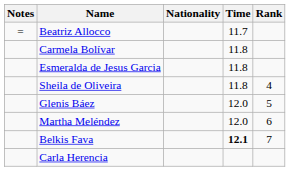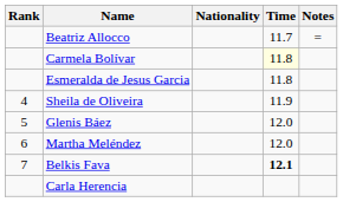 <table class="wikitable sortable" style="text-align:center">
 <tr>
-<th>Notes</th>
+<th>Rank</th>
 <th>Name</th>
 <th>Nationality</th>
 <th>Time</th>
-<th>Rank</th>
+<th>Notes</th>
 </tr>
 <tr>
-<td>=</td>
+<td></td>
 <td align=left><a href='#'>Beatriz Allocco</a></td>
 <td align=left></td>
 <td>11.7</td>
-<td></td>
+<td>=</td>
 </tr>
 <tr>
 <td></td>
 <td align=left><a href='#'>Carmela Bolívar</a></td>
 <td align=left></td>
-<td>11.8</td>
+<td style="background: lightyellow;">11.8</td>
 <td></td>
 </tr>
 <tr>
 <td></td>
 <td align=left><a href='#'>Esmeralda de Jesus Garcia</a></td>
 <td align=left></td>
 <td>11.8</td>
 <td></td>
 </tr>
 <tr>
-<td></td>
+<td>4</td>
 <td align=left><a href='#'>Sheila de Oliveira</a></td>
 <td align=left></td>
-<td>11.8</td>
-<td>4</td>
+<td>11.9</td>
+<td></td>
 </tr>
 <tr>
-<td></td>
+<td>5</td>
 <td align=left><a href='#'>Glenis Báez</a></td>
 <td align=left></td>
 <td>12.0</td>
-<td>5</td>
+<td></td>
 </tr>
 <tr>
-<td></td>
+<td>6</td>
 <td align=left><a href='#'>Martha Meléndez</a></td>
 <td align=left></td>
 <td>12.0</td>
-<td>6</td>
+<td></td>
 </tr>
 <tr>
-<td></td>
+<td>7</td>
 <td align=left><a href='#'>Belkis Fava</a></td>
 <td align=left></td>
 <td><strong>12.1</strong></td>
-<td>7</td>
+<td></td>
 </tr>
 <tr>
 <td></td>
 <td align=left><a href='#'>Carla Herencia</a></td>
 <td align=left></td>
 <td></td>
 <td></td>
 </tr>
 </table>
